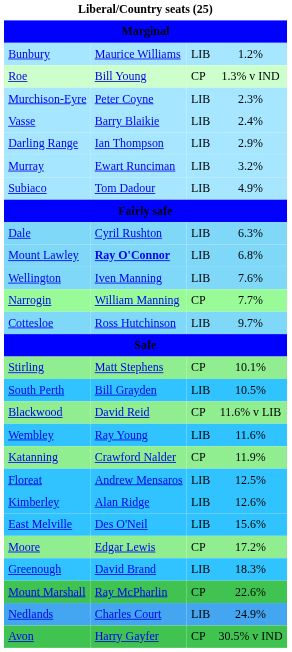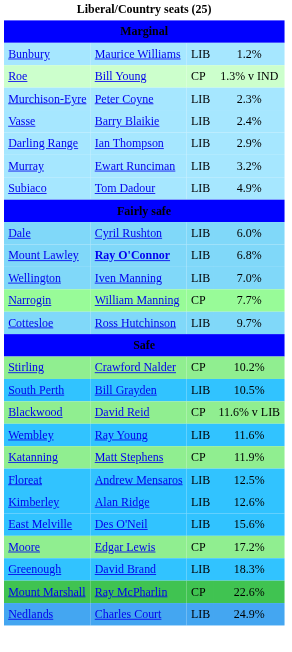 <table class="toccolours" cellpadding="5" cellspacing="0" style="float:left; margin-right:.5em; margin-top:.4em; font-size:90%;">
 <tr>
 <td COLSPAN=4 align="center"><strong>Liberal/Country seats (25)</strong></td>
 </tr>
 <tr>
 <td COLSPAN=4 align="center" bgcolor="Blue"><span><strong>Marginal</strong></span></td>
 </tr>
 <tr>
 <td align="left" bgcolor="A6E7FF"><a href='#'>Bunbury</a></td>
 <td align="left" bgcolor="A6E7FF"><a href='#'>Maurice Williams</a></td>
 <td align="left" bgcolor="A6E7FF">LIB</td>
 <td align="center" bgcolor="A6E7FF">1.2%</td>
 </tr>
 <tr>
 <td align="left" bgcolor="CCFFCC"><a href='#'>Roe</a></td>
 <td align="left" bgcolor="CCFFCC"><a href='#'>Bill Young</a></td>
 <td align="left" bgcolor="CCFFCC">CP</td>
 <td align="center" bgcolor="CCFFCC">1.3% v IND</td>
 </tr>
 <tr>
 <td align="left" bgcolor="A6E7FF"><a href='#'>Murchison-Eyre</a></td>
 <td align="left" bgcolor="A6E7FF"><a href='#'>Peter Coyne</a></td>
 <td align="left" bgcolor="A6E7FF">LIB</td>
 <td align="center" bgcolor="A6E7FF">2.3%</td>
 </tr>
 <tr>
 <td align="left" bgcolor="A6E7FF"><a href='#'>Vasse</a></td>
 <td align="left" bgcolor="A6E7FF"><a href='#'>Barry Blaikie</a></td>
 <td align="left" bgcolor="A6E7FF">LIB</td>
 <td align="center" bgcolor="A6E7FF">2.4%</td>
 </tr>
 <tr>
 <td align="left" bgcolor="A6E7FF"><a href='#'>Darling Range</a></td>
 <td align="left" bgcolor="A6E7FF"><a href='#'>Ian Thompson</a></td>
 <td align="left" bgcolor="A6E7FF">LIB</td>
 <td align="center" bgcolor="A6E7FF">2.9%</td>
 </tr>
 <tr>
 <td align="left" bgcolor="A6E7FF"><a href='#'>Murray</a></td>
 <td align="left" bgcolor="A6E7FF"><a href='#'>Ewart Runciman</a></td>
 <td align="left" bgcolor="A6E7FF">LIB</td>
 <td align="center" bgcolor="A6E7FF">3.2%</td>
 </tr>
 <tr>
 <td align="left" bgcolor="A6E7FF"><a href='#'>Subiaco</a></td>
 <td align="left" bgcolor="A6E7FF"><a href='#'>Tom Dadour</a></td>
 <td align="left" bgcolor="A6E7FF">LIB</td>
 <td align="center" bgcolor="A6E7FF">4.9%</td>
 </tr>
 <tr>
 <td COLSPAN=4 align="center" bgcolor="Blue"><span><strong>Fairly safe</strong></span></td>
 </tr>
 <tr>
 <td align="left" bgcolor="80D8F9"><a href='#'>Dale</a></td>
 <td align="left" bgcolor="80D8F9"><a href='#'>Cyril Rushton</a></td>
 <td align="left" bgcolor="80D8F9">LIB</td>
-<td align="center" bgcolor="80D8F9">6.3%</td>
+<td align="center" bgcolor="80D8F9">6.0%</td>
 </tr>
 <tr>
 <td align="left" bgcolor="80D8F9"><a href='#'>Mount Lawley</a></td>
 <td align="left" bgcolor="80D8F9"><strong><a href='#'>Ray O'Connor</a></strong></td>
 <td align="left" bgcolor="80D8F9">LIB</td>
 <td align="center" bgcolor="80D8F9">6.8%</td>
 </tr>
 <tr>
 <td align="left" bgcolor="80D8F9"><a href='#'>Wellington</a></td>
 <td align="left" bgcolor="80D8F9"><a href='#'>Iven Manning</a></td>
 <td align="left" bgcolor="80D8F9">LIB</td>
-<td align="center" bgcolor="80D8F9">7.6%</td>
+<td align="center" bgcolor="80D8F9">7.0%</td>
 </tr>
 <tr>
 <td align="left" bgcolor="98FB98"><a href='#'>Narrogin</a></td>
 <td align="left" bgcolor="98FB98"><a href='#'>William Manning</a></td>
 <td align="left" bgcolor="98FB98">CP</td>
 <td align="center" bgcolor="98FB98">7.7%</td>
 </tr>
 <tr>
 <td align="left" bgcolor="80D8F9"><a href='#'>Cottesloe</a></td>
 <td align="left" bgcolor="80D8F9"><a href='#'>Ross Hutchinson</a></td>
 <td align="left" bgcolor="80D8F9">LIB</td>
 <td align="center" bgcolor="80D8F9">9.7%</td>
 </tr>
 <tr>
 <td COLSPAN=4 align="center" bgcolor="blue"><span><strong>Safe</strong></span></td>
 </tr>
 <tr>
 <td align="left" bgcolor="90EE90"><a href='#'>Stirling</a></td>
-<td align="left" bgcolor="90EE90"><a href='#'>Matt Stephens</a></td>
+<td align="left" bgcolor="90EE90"><a href='#'>Crawford Nalder</a></td>
 <td align="left" bgcolor="90EE90">CP</td>
-<td align="center" bgcolor="90EE90">10.1%</td>
+<td align="center" bgcolor="90EE90">10.2%</td>
 </tr>
 <tr>
 <td align="left" bgcolor="31C3FF"><a href='#'>South Perth</a></td>
 <td align="left" bgcolor="31C3FF"><a href='#'>Bill Grayden</a></td>
 <td align="left" bgcolor="31C3FF">LIB</td>
 <td align="center" bgcolor="31C3FF">10.5%</td>
 </tr>
 <tr>
 <td align="left" bgcolor="90EE90"><a href='#'>Blackwood</a></td>
 <td align="left" bgcolor="90EE90"><a href='#'>David Reid</a></td>
 <td align="left" bgcolor="90EE90">CP</td>
 <td align="center" bgcolor="90EE90">11.6% v LIB</td>
 </tr>
 <tr>
 <td align="left" bgcolor="31C3FF"><a href='#'>Wembley</a></td>
 <td align="left" bgcolor="31C3FF"><a href='#'>Ray Young</a></td>
 <td align="left" bgcolor="31C3FF">LIB</td>
 <td align="center" bgcolor="31C3FF">11.6%</td>
 </tr>
 <tr>
 <td align="left" bgcolor="90EE90"><a href='#'>Katanning</a></td>
-<td align="left" bgcolor="90EE90"><a href='#'>Crawford Nalder</a></td>
+<td align="left" bgcolor="90EE90"><a href='#'>Matt Stephens</a></td>
 <td align="left" bgcolor="90EE90">CP</td>
 <td align="center" bgcolor="90EE90">11.9%</td>
 </tr>
 <tr>
 <td align="left" bgcolor="31C3FF"><a href='#'>Floreat</a></td>
 <td align="left" bgcolor="31C3FF"><a href='#'>Andrew Mensaros</a></td>
 <td align="left" bgcolor="31C3FF">LIB</td>
 <td align="center" bgcolor="31C3FF">12.5%</td>
 </tr>
 <tr>
 <td align="left" bgcolor="31C3FF"><a href='#'>Kimberley</a></td>
 <td align="left" bgcolor="31C3FF"><a href='#'>Alan Ridge</a></td>
 <td align="left" bgcolor="31C3FF">LIB</td>
 <td align="center" bgcolor="31C3FF">12.6%</td>
 </tr>
 <tr>
 <td align="left" bgcolor="31C3FF"><a href='#'>East Melville</a></td>
 <td align="left" bgcolor="31C3FF"><a href='#'>Des O'Neil</a></td>
 <td align="left" bgcolor="31C3FF">LIB</td>
 <td align="center" bgcolor="31C3FF">15.6%</td>
 </tr>
 <tr>
 <td align="left" bgcolor="90EE90"><a href='#'>Moore</a></td>
 <td align="left" bgcolor="90EE90"><a href='#'>Edgar Lewis</a></td>
 <td align="left" bgcolor="90EE90">CP</td>
 <td align="center" bgcolor="90EE90">17.2%</td>
 </tr>
 <tr>
 <td align="left" bgcolor="31C3FF"><a href='#'>Greenough</a></td>
 <td align="left" bgcolor="31C3FF"><a href='#'>David Brand</a></td>
 <td align="left" bgcolor="31C3FF">LIB</td>
 <td align="center" bgcolor="31C3FF">18.3%</td>
 </tr>
 <tr>
 <td align="left" bgcolor="40C351"><a href='#'>Mount Marshall</a></td>
 <td align="left" bgcolor="40C351"><a href='#'>Ray McPharlin</a></td>
 <td align="left" bgcolor="40C351">CP</td>
 <td align="center" bgcolor="40C351">22.6%</td>
 </tr>
 <tr>
 <td align="left" bgcolor="44A6F1"><a href='#'>Nedlands</a></td>
 <td align="left" bgcolor="44A6F1"><a href='#'>Charles Court</a></td>
 <td align="left" bgcolor="44A6F1">LIB</td>
 <td align="center" bgcolor="44A6F1">24.9%</td>
 </tr>
 <tr>
-<td align="left" bgcolor="40C351"><a href='#'>Avon</a></td>
-<td align="left" bgcolor="40C351"><a href='#'>Harry Gayfer</a></td>
-<td align="left" bgcolor="40C351">CP</td>
-<td align="center" bgcolor="40C351">30.5% v IND</td>
-</tr>
-<tr>
 </tr>
 </table>
